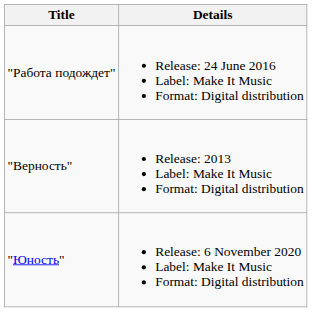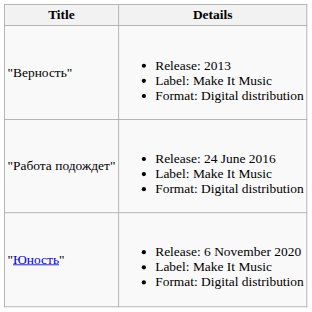 <table class="wikitable">
 <tr>
 <th>Title</th>
 <th>Details</th>
 </tr>
 <tr>
+<td>"Верность"</td>
+<td><br><ul><li>Release: 2013</li><li>Label: Make It Music</li><li>Format: Digital distribution</li></ul></td>
+</tr>
+<tr>
 <td>"Работа подождет"</td>
 <td><br><ul><li>Release: 24 June 2016</li><li>Label: Make It Music</li><li>Format: Digital distribution</li></ul></td>
-</tr>
-<tr>
-<td>"Верность"</td>
-<td><br><ul><li>Release: 2013</li><li>Label: Make It Music</li><li>Format: Digital distribution</li></ul></td>
 </tr>
 <tr>
 <td>"<a href='#'>Юность</a>"</td>
 <td><br><ul><li>Release: 6 November 2020</li><li>Label: Make It Music</li><li>Format: Digital distribution</li></ul></td>
 </tr>
 </table>
